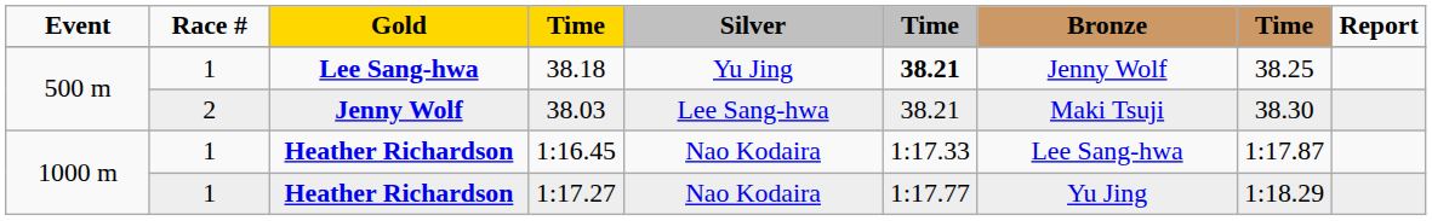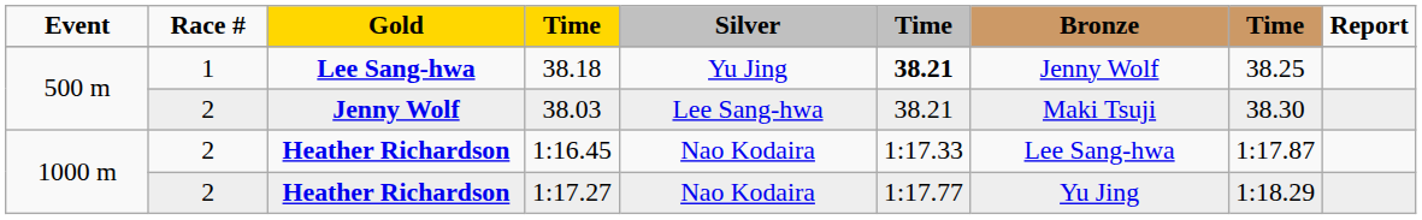 <table class="wikitable">
 <tr>
 <td width="80" align="center"><strong>Event</strong></td>
 <td width="65" align="center"><strong>Race #</strong></td>
 <td width="150" bgcolor="gold" align="center"><strong>Gold</strong></td>
 <td width="50" bgcolor="gold" align="center"><strong>Time</strong></td>
 <td width="150" bgcolor="silver" align="center"><strong>Silver</strong></td>
 <td width="50" bgcolor="silver" align="center"><strong>Time</strong></td>
 <td width="150" bgcolor="#CC9966" align="center"><strong>Bronze</strong></td>
 <td width="50" bgcolor="#CC9966" align="center"><strong>Time</strong></td>
 <td width="50" align="center"><strong>Report</strong></td>
 </tr>
 <tr bgcolor="#cccccc">
 </tr>
 <tr>
 <td rowspan=2 align="center">500 m</td>
 <td align="center">1</td>
 <td align="center"><strong><a href='#'>Lee Sang-hwa</a><br><small></small></strong></td>
 <td align="center">38.18</td>
 <td align="center"><a href='#'>Yu Jing</a><br><small></small></td>
 <td align="center"><strong>38.21</strong></td>
 <td align="center"><a href='#'>Jenny Wolf</a><br><small></small></td>
 <td align="center">38.25</td>
 <td align="center"></td>
 </tr>
 <tr bgcolor="#eeeeee">
 <td align="center">2</td>
 <td align="center"><strong><a href='#'>Jenny Wolf</a></strong><br><small></small></td>
 <td align="center">38.03</td>
 <td align="center"><a href='#'>Lee Sang-hwa</a><br><small></small></td>
 <td align="center">38.21</td>
 <td align="center"><a href='#'>Maki Tsuji</a><br><small></small></td>
 <td align="center">38.30</td>
 <td align="center"></td>
 </tr>
 <tr>
 <td rowspan=2 align="center">1000 m</td>
-<td align="center">1</td>
+<td align="center">2</td>
 <td align="center"><strong><a href='#'>Heather Richardson</a></strong><br><small></small></td>
 <td align="center">1:16.45</td>
 <td align="center"><a href='#'>Nao Kodaira</a><br><small></small></td>
 <td align="center">1:17.33</td>
 <td align="center"><a href='#'>Lee Sang-hwa</a><br><small></small></td>
 <td align="center">1:17.87</td>
 <td align="center"></td>
 </tr>
 <tr bgcolor="#eeeeee">
-<td align="center">1</td>
+<td align="center">2</td>
 <td align="center"><strong><a href='#'>Heather Richardson</a></strong><br><small></small></td>
 <td align="center">1:17.27</td>
 <td align="center"><a href='#'>Nao Kodaira</a><br><small></small></td>
 <td align="center">1:17.77</td>
 <td align="center"><a href='#'>Yu Jing</a><br><small></small></td>
 <td align="center">1:18.29</td>
 <td align="center"></td>
 </tr>
 </table>
